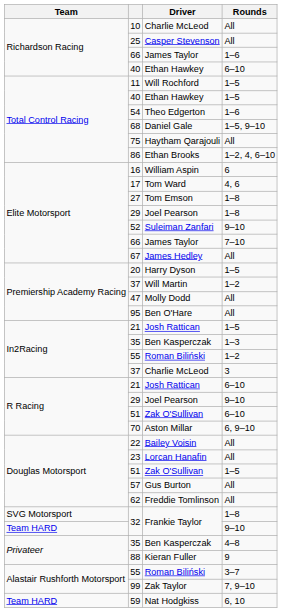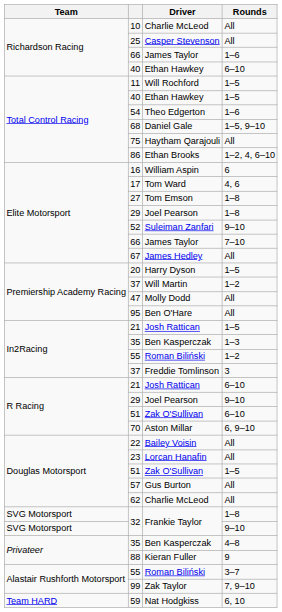 <table class="wikitable" style="font-size: 85%">
 <tr>
 <th>Team</th>
 <th></th>
 <th>Driver</th>
 <th>Rounds</th>
 </tr>
 <tr>
 <td rowspan="4">Richardson Racing</td>
 <td align=center>10</td>
 <td> Charlie McLeod</td>
 <td>All</td>
 </tr>
 <tr>
 <td align=center>25</td>
 <td> <a href='#'>Casper Stevenson</a></td>
 <td>All</td>
 </tr>
 <tr>
 <td align=center>66</td>
 <td> James Taylor</td>
 <td>1–6</td>
 </tr>
 <tr>
 <td align=center>40</td>
 <td> Ethan Hawkey</td>
 <td>6–10</td>
 </tr>
 <tr>
 <td rowspan=6><a href='#'>Total Control Racing</a></td>
 <td align=center>11</td>
 <td> Will Rochford</td>
 <td>1–5</td>
 </tr>
 <tr>
 <td align=center>40</td>
 <td> Ethan Hawkey</td>
 <td>1–5</td>
 </tr>
 <tr>
 <td align=center>54</td>
 <td> Theo Edgerton</td>
 <td>1–6</td>
 </tr>
 <tr>
 <td align=center>68</td>
 <td> Daniel Gale</td>
 <td>1–5, 9–10</td>
 </tr>
 <tr>
 <td align=center>75</td>
 <td nowrap> Haytham Qarajouli</td>
 <td>All</td>
 </tr>
 <tr>
 <td align=center>86</td>
 <td nowrap> Ethan Brooks</td>
 <td>1–2, 4, 6–10</td>
 </tr>
 <tr>
 <td rowspan=7>Elite Motorsport</td>
 <td align=center>16</td>
 <td> William Aspin</td>
 <td>6</td>
 </tr>
 <tr>
 <td align=center>17</td>
 <td> Tom Ward</td>
 <td>4, 6</td>
 </tr>
 <tr>
 <td align=center>27</td>
 <td> Tom Emson</td>
 <td>1–8</td>
 </tr>
 <tr>
 <td align=center>29</td>
 <td> Joel Pearson</td>
 <td>1–8</td>
 </tr>
 <tr>
 <td align=center>52</td>
 <td> <a href='#'>Suleiman Zanfari</a></td>
 <td>9–10</td>
 </tr>
 <tr>
 <td align=center>66</td>
 <td> James Taylor</td>
 <td>7–10</td>
 </tr>
 <tr>
 <td align=center>67</td>
 <td> <a href='#'>James Hedley</a></td>
 <td>All</td>
 </tr>
 <tr>
 <td rowspan=4>Premiership Academy Racing</td>
 <td align=center>20</td>
 <td> Harry Dyson</td>
 <td>1–5</td>
 </tr>
 <tr>
 <td align=center>37</td>
 <td> Will Martin</td>
 <td>1–2</td>
 </tr>
 <tr>
 <td align=center>47</td>
 <td> Molly Dodd</td>
 <td>All</td>
 </tr>
 <tr>
 <td align=center>95</td>
 <td> Ben O'Hare</td>
 <td>All</td>
 </tr>
 <tr>
 <td rowspan="4">In2Racing</td>
 <td align=center>21</td>
 <td> <a href='#'>Josh Rattican</a></td>
 <td>1–5</td>
 </tr>
 <tr>
 <td align=center>35</td>
 <td> Ben Kasperczak</td>
 <td>1–3</td>
 </tr>
 <tr>
 <td align=center>55</td>
 <td> <a href='#'>Roman Biliński</a></td>
 <td>1–2</td>
 </tr>
 <tr>
 <td align=center>37</td>
-<td> Charlie McLeod</td>
+<td> Freddie Tomlinson</td>
 <td>3</td>
 </tr>
 <tr>
 <td rowspan=4>R Racing</td>
 <td align=center>21</td>
 <td> <a href='#'>Josh Rattican</a></td>
 <td>6–10</td>
 </tr>
 <tr>
 <td align=center>29</td>
 <td> Joel Pearson</td>
 <td>9–10</td>
 </tr>
 <tr>
 <td align=center>51</td>
 <td> <a href='#'>Zak O'Sullivan</a></td>
 <td>6–10</td>
 </tr>
 <tr>
 <td align=center>70</td>
 <td> Aston Millar</td>
 <td>6, 9–10</td>
 </tr>
 <tr>
 <td rowspan=5>Douglas Motorsport</td>
 <td align=center>22</td>
 <td> <a href='#'>Bailey Voisin</a></td>
 <td>All</td>
 </tr>
 <tr>
 <td align=center>23</td>
 <td> <a href='#'>Lorcan Hanafin</a></td>
 <td>All</td>
 </tr>
 <tr>
 <td align=center>51</td>
 <td> <a href='#'>Zak O'Sullivan</a></td>
 <td>1–5</td>
 </tr>
 <tr>
 <td align=center>57</td>
 <td> Gus Burton</td>
 <td>All</td>
 </tr>
 <tr>
 <td align=center>62</td>
-<td> Freddie Tomlinson</td>
+<td> Charlie McLeod</td>
 <td>All</td>
 </tr>
 <tr>
 <td>SVG Motorsport</td>
 <td rowspan=2 align=center>32</td>
 <td rowspan=2> Frankie Taylor</td>
 <td>1–8</td>
 </tr>
 <tr>
-<td><a href='#'>Team HARD</a></td>
+<td>SVG Motorsport</td>
 <td>9–10</td>
 </tr>
 <tr>
 <td rowspan=2><em>Privateer</em></td>
 <td align=center>35</td>
 <td> Ben Kasperczak</td>
 <td>4–8</td>
 </tr>
 <tr>
 <td align=center>88</td>
 <td> Kieran Fuller</td>
 <td>9</td>
 </tr>
 <tr>
 <td rowspan=2>Alastair Rushforth Motorsport</td>
 <td align=center>55</td>
 <td> <a href='#'>Roman Biliński</a></td>
 <td>3–7</td>
 </tr>
 <tr>
 <td align=center>99</td>
 <td> Zak Taylor</td>
 <td>7, 9–10</td>
 </tr>
 <tr>
 <td><a href='#'>Team HARD</a></td>
 <td align=center>59</td>
 <td> Nat Hodgkiss</td>
 <td>6, 10</td>
 </tr>
 </table>
